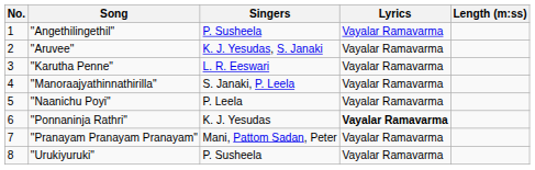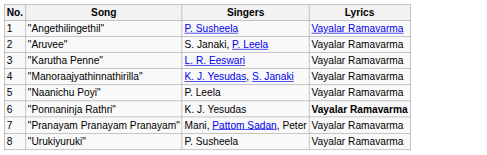 <table class="wikitable" style="font-size:95%;">
 <tr>
 <th>No.</th>
 <th>Song</th>
 <th>Singers</th>
 <th>Lyrics</th>
-<th>Length (m:ss)</th>
 </tr>
 <tr>
 <td>1</td>
 <td>"Angethilingethil"</td>
 <td><a href='#'>P. Susheela</a></td>
 <td><a href='#'>Vayalar Ramavarma</a></td>
-<td></td>
 </tr>
 <tr>
 <td>2</td>
 <td>"Aruvee"</td>
-<td><a href='#'>K. J. Yesudas</a>, <a href='#'>S. Janaki</a></td>
+<td>S. Janaki, <a href='#'>P. Leela</a></td>
 <td>Vayalar Ramavarma</td>
-<td></td>
 </tr>
 <tr>
 <td>3</td>
 <td>"Karutha Penne"</td>
 <td><a href='#'>L. R. Eeswari</a></td>
 <td>Vayalar Ramavarma</td>
-<td></td>
 </tr>
 <tr>
 <td>4</td>
 <td>"Manoraajyathinnathirilla"</td>
-<td>S. Janaki, <a href='#'>P. Leela</a></td>
+<td><a href='#'>K. J. Yesudas</a>, <a href='#'>S. Janaki</a></td>
 <td>Vayalar Ramavarma</td>
-<td></td>
 </tr>
 <tr>
 <td>5</td>
 <td>"Naanichu Poyi"</td>
 <td>P. Leela</td>
 <td>Vayalar Ramavarma</td>
-<td></td>
 </tr>
 <tr>
 <td>6</td>
 <td>"Ponnaninja Rathri"</td>
 <td>K. J. Yesudas</td>
 <td><strong>Vayalar Ramavarma</strong></td>
-<td></td>
 </tr>
 <tr>
 <td>7</td>
 <td>"Pranayam Pranayam Pranayam"</td>
 <td>Mani, <a href='#'>Pattom Sadan</a>, Peter</td>
 <td>Vayalar Ramavarma</td>
-<td></td>
 </tr>
 <tr>
 <td>8</td>
 <td>"Urukiyuruki"</td>
 <td>P. Susheela</td>
 <td>Vayalar Ramavarma</td>
-<td></td>
 </tr>
 </table>
